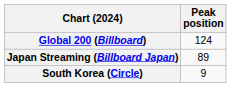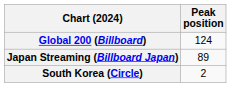 <table class="wikitable sortable plainrowheaders" style="text-align:center">
 <tr>
 <th scope="col">Chart (2024)</th>
 <th scope="col">Peak<br>position</th>
 </tr>
 <tr>
 <th scope="row"><a href='#'>Global 200</a> (<em><a href='#'>Billboard</a></em>)</th>
 <td>124</td>
 </tr>
 <tr>
 <th scope="row">Japan Streaming (<em><a href='#'>Billboard Japan</a></em>)</th>
 <td>89</td>
 </tr>
 <tr>
 <th scope="row">South Korea (<a href='#'>Circle</a>)</th>
-<td>9</td>
+<td>2</td>
 </tr>
 </table>
